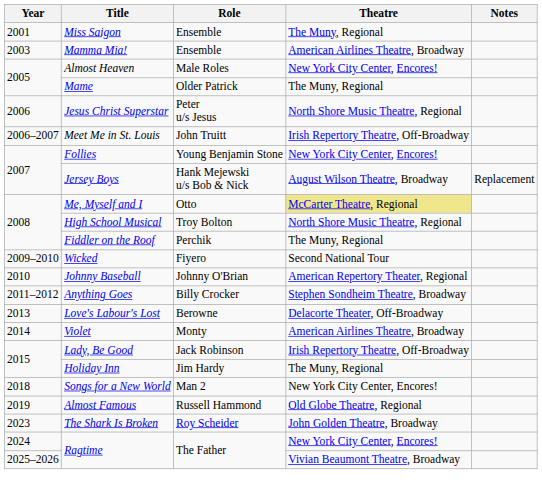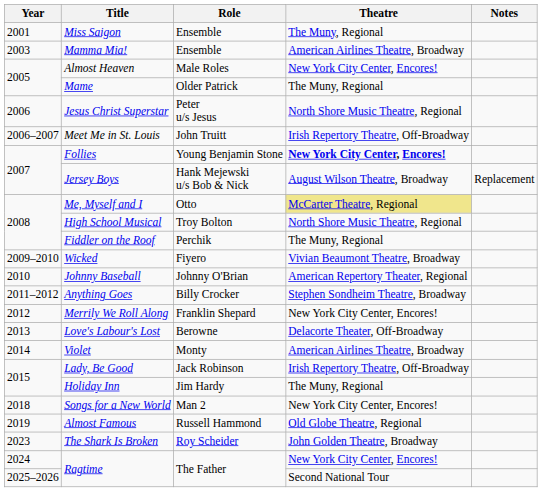 <table class="wikitable sortable">
 <tr>
 <th>Year</th>
 <th>Title</th>
 <th>Role</th>
 <th>Theatre</th>
 <th class="unsortable">Notes</th>
 </tr>
 <tr>
 <td>2001</td>
 <td><em><a href='#'>Miss Saigon</a></em></td>
 <td>Ensemble</td>
 <td><a href='#'>The Muny</a>, Regional</td>
 <td></td>
 </tr>
 <tr>
 <td>2003</td>
 <td><a href='#'><em>Mamma Mia!</em></a></td>
 <td>Ensemble</td>
 <td><a href='#'>American Airlines Theatre</a>, Broadway</td>
 </tr>
 <tr>
 <td rowspan="2">2005</td>
 <td><em>Almost Heaven</em></td>
 <td>Male Roles</td>
 <td><a href='#'>New York City Center</a>, <a href='#'>Encores!</a></td>
 <td></td>
 </tr>
 <tr>
 <td><em><a href='#'>Mame</a></em></td>
 <td>Older Patrick</td>
 <td>The Muny, Regional</td>
 <td></td>
 </tr>
 <tr>
 <td>2006</td>
 <td><em><a href='#'>Jesus Christ Superstar</a></em></td>
 <td>Peter<br>u/s Jesus</td>
 <td><a href='#'>North Shore Music Theatre</a>, Regional</td>
 <td></td>
 </tr>
 <tr>
 <td>2006–2007</td>
 <td><em>Meet Me in St. Louis</em></td>
 <td>John Truitt</td>
 <td><a href='#'>Irish Repertory Theatre</a>, Off-Broadway</td>
 <td></td>
 </tr>
 <tr>
 <td rowspan="2">2007</td>
 <td><em><a href='#'>Follies</a></em></td>
 <td>Young Benjamin Stone</td>
-<td><a href='#'>New York City Center</a>, <a href='#'>Encores!</a></td>
+<td><strong><a href='#'>New York City Center</a>, <a href='#'>Encores!</a></strong></td>
 <td></td>
 </tr>
 <tr>
 <td><em><a href='#'>Jersey Boys</a></em></td>
 <td>Hank Mejewski<br>u/s Bob & Nick</td>
 <td><a href='#'>August Wilson Theatre</a>, Broadway</td>
 <td>Replacement</td>
 </tr>
 <tr>
 <td rowspan="3">2008</td>
 <td><em><a href='#'>Me, Myself and I</a></em></td>
 <td>Otto</td>
 <td style="background: khaki;"><a href='#'>McCarter Theatre</a>, Regional</td>
 <td></td>
 </tr>
 <tr>
 <td><em><a href='#'>High School Musical</a></em></td>
 <td>Troy Bolton</td>
 <td><a href='#'>North Shore Music Theatre</a>, Regional</td>
 <td></td>
 </tr>
 <tr>
 <td><em><a href='#'>Fiddler on the Roof</a></em></td>
 <td>Perchik</td>
 <td>The Muny, Regional</td>
 <td></td>
 </tr>
 <tr>
 <td>2009–2010</td>
 <td><em><a href='#'>Wicked</a></em></td>
 <td>Fiyero</td>
-<td>Second National Tour</td>
+<td><a href='#'>Vivian Beaumont Theatre</a>, Broadway</td>
 <td></td>
 </tr>
 <tr>
 <td>2010</td>
 <td><em><a href='#'>Johnny Baseball</a></em></td>
 <td>Johnny O'Brian</td>
 <td><a href='#'>American Repertory Theater</a>, Regional</td>
 <td></td>
 </tr>
 <tr>
 <td>2011–2012</td>
 <td><em><a href='#'>Anything Goes</a></em></td>
 <td>Billy Crocker</td>
 <td><a href='#'>Stephen Sondheim Theatre</a>, Broadway</td>
+<td></td>
+</tr>
+<tr>
+<td>2012</td>
+<td><em><a href='#'>Merrily We Roll Along</a></em></td>
+<td>Franklin Shepard</td>
+<td>New York City Center, Encores!</td>
 <td></td>
 </tr>
 <tr>
 <td>2013</td>
 <td><em><a href='#'>Love's Labour's Lost</a></em></td>
 <td>Berowne</td>
 <td><a href='#'>Delacorte Theater</a>, Off-Broadway</td>
 <td></td>
 </tr>
 <tr>
 <td>2014</td>
 <td><em><a href='#'>Violet</a></em></td>
 <td>Monty</td>
 <td><a href='#'>American Airlines Theatre</a>, Broadway</td>
 <td></td>
 </tr>
 <tr>
 <td rowspan="2">2015</td>
 <td><em><a href='#'>Lady, Be Good</a></em></td>
 <td>Jack Robinson</td>
 <td><a href='#'>Irish Repertory Theatre</a>, Off-Broadway</td>
 <td></td>
 </tr>
 <tr>
 <td><em><a href='#'>Holiday Inn</a></em></td>
 <td>Jim Hardy</td>
 <td>The Muny, Regional</td>
 <td></td>
 </tr>
 <tr>
 <td>2018</td>
 <td><em><a href='#'>Songs for a New World</a></em></td>
 <td>Man 2</td>
 <td>New York City Center, Encores!</td>
 <td></td>
 </tr>
 <tr>
 <td>2019</td>
 <td><em> <a href='#'>Almost Famous</a></em></td>
 <td>Russell Hammond</td>
 <td><a href='#'>Old Globe Theatre</a>, Regional</td>
 <td></td>
 </tr>
 <tr>
 <td>2023</td>
 <td><em><a href='#'>The Shark Is Broken</a></em></td>
 <td><a href='#'>Roy Scheider</a></td>
 <td><a href='#'>John Golden Theatre</a>, Broadway</td>
 <td></td>
 </tr>
 <tr>
 <td>2024</td>
 <td rowspan=2><a href='#'><em>Ragtime</em></a></td>
 <td rowspan=2>The Father</td>
 <td><a href='#'>New York City Center</a>, <a href='#'>Encores!</a></td>
 <td></td>
 </tr>
 <tr>
 <td>2025–2026</td>
-<td><a href='#'>Vivian Beaumont Theatre</a>, Broadway</td>
+<td>Second National Tour</td>
 <td></td>
 </tr>
 </table>
